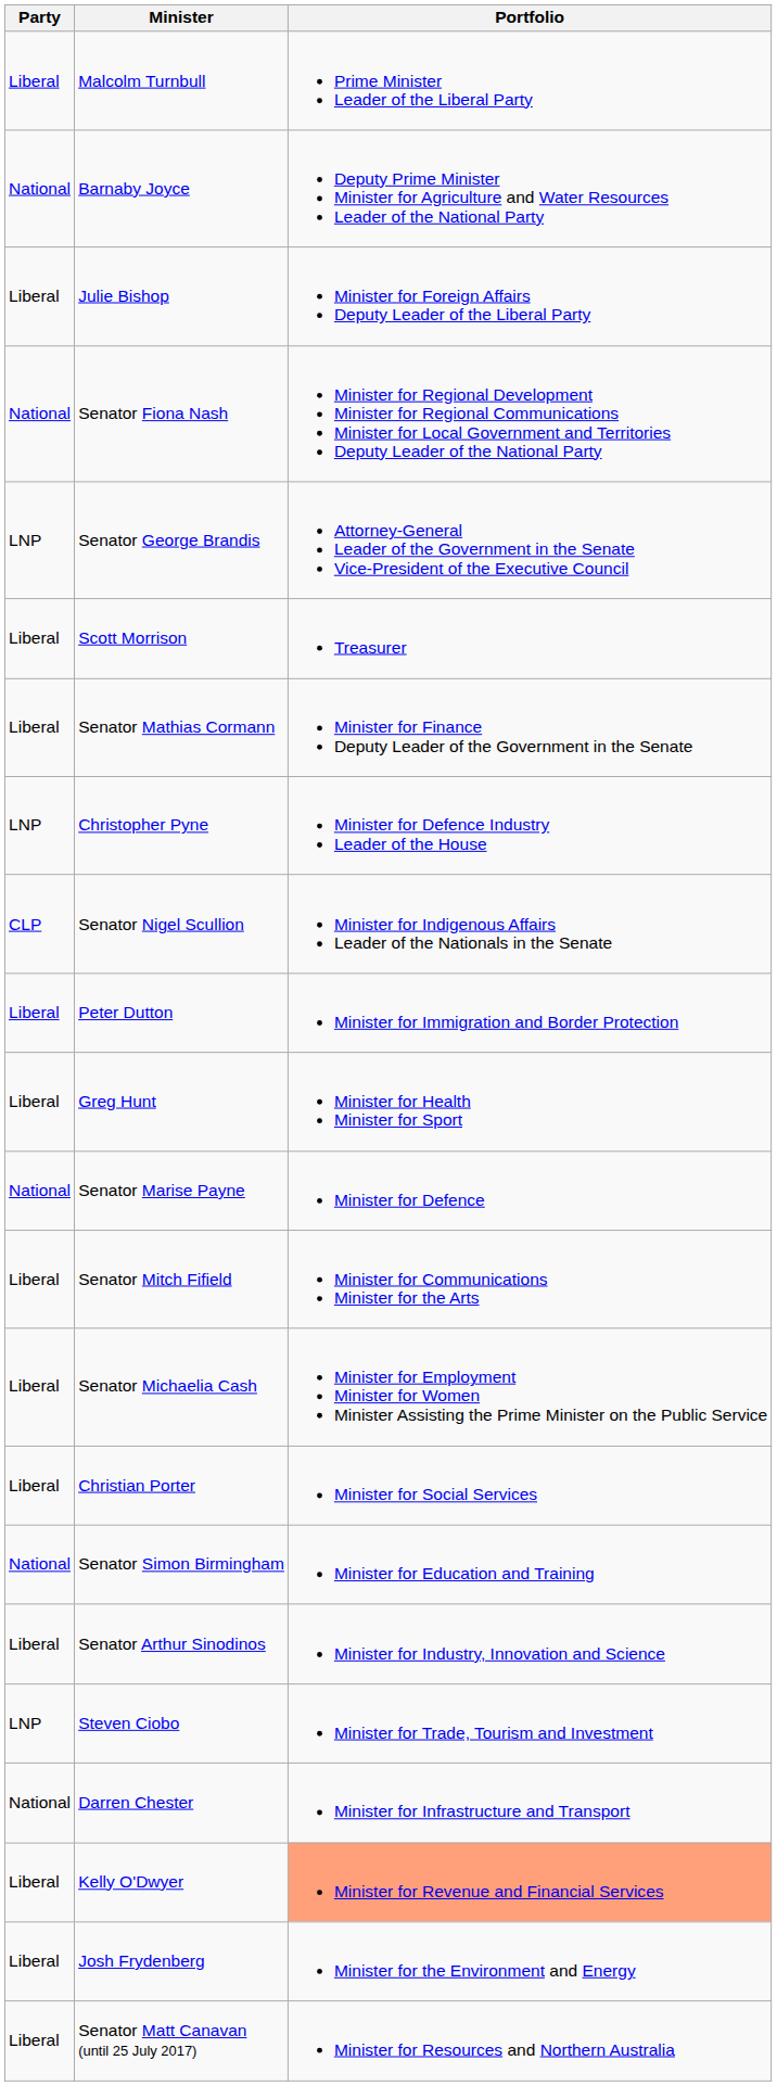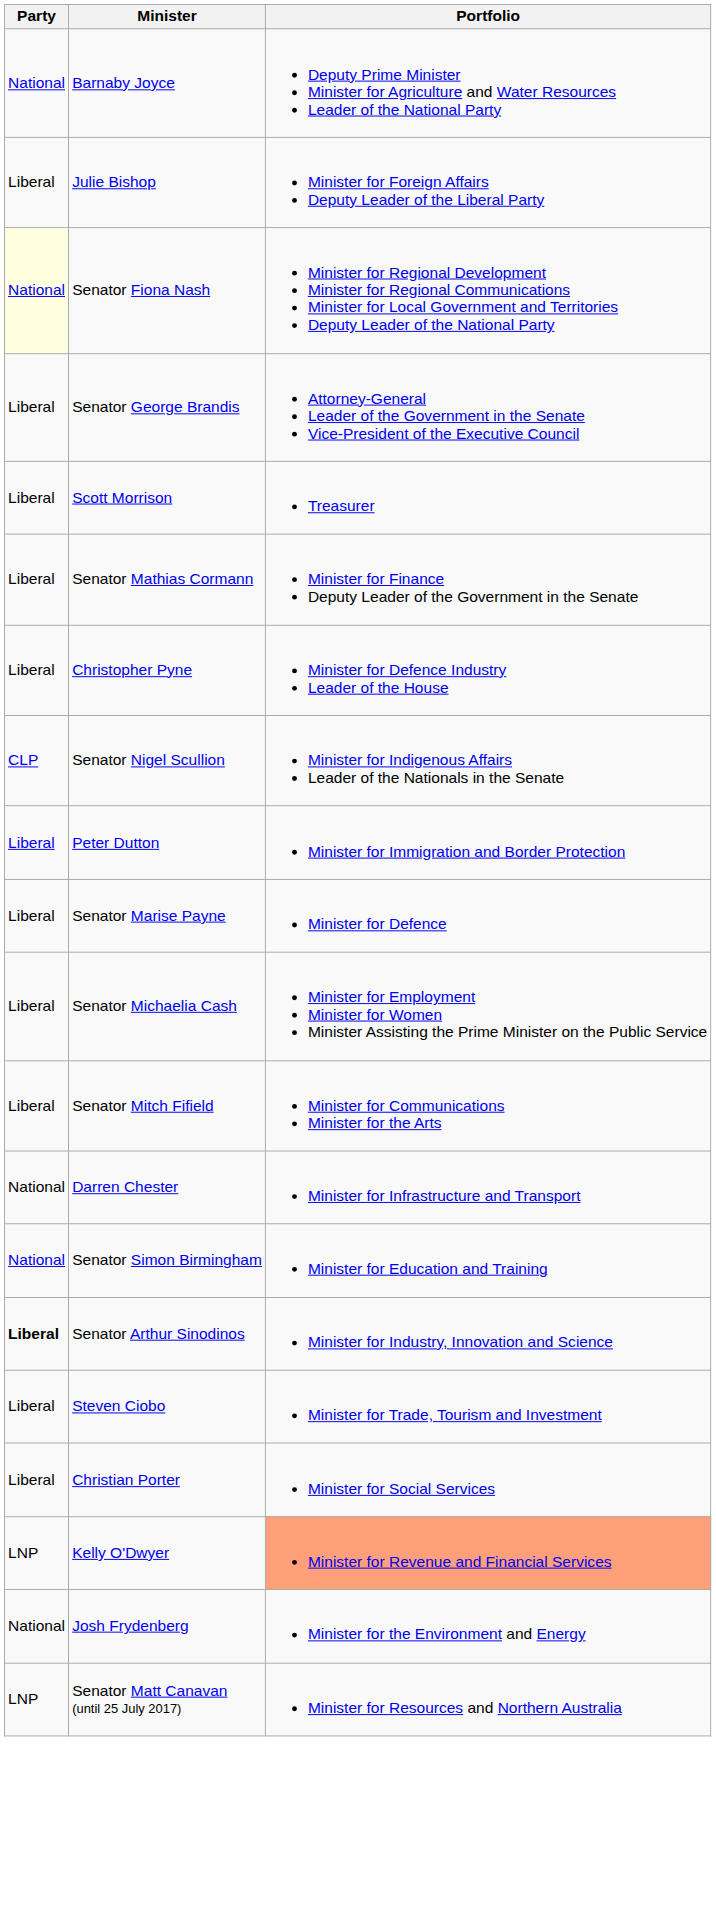 <table class="wikitable sortable">
 <tr>
 <th>Party</th>
 <th>Minister</th>
 <th>Portfolio</th>
-</tr>
-<tr>
-<td><a href='#'>Liberal</a></td>
-<td><a href='#'>Malcolm Turnbull</a> </td>
-<td><br><ul><li><a href='#'>Prime Minister</a></li><li><a href='#'>Leader of the Liberal Party</a></li></ul></td>
 </tr>
 <tr>
 <td><a href='#'>National</a></td>
 <td><a href='#'>Barnaby Joyce</a> </td>
 <td><br><ul><li><a href='#'>Deputy Prime Minister</a></li><li><a href='#'>Minister for Agriculture</a> and <a href='#'>Water Resources</a></li><li><a href='#'>Leader of the National Party</a></li></ul></td>
 </tr>
 <tr>
 <td>Liberal</td>
 <td><a href='#'>Julie Bishop</a> </td>
 <td><br><ul><li><a href='#'>Minister for Foreign Affairs</a></li><li><a href='#'>Deputy Leader of the Liberal Party</a></li></ul></td>
 </tr>
 <tr>
-<td><a href='#'>National</a></td>
+<td style="background: lightyellow;"><a href='#'>National</a></td>
 <td>Senator <a href='#'>Fiona Nash</a></td>
 <td><br><ul><li><a href='#'>Minister for Regional Development</a></li><li><a href='#'>Minister for Regional Communications</a></li><li><a href='#'>Minister for Local Government and Territories</a></li><li><a href='#'>Deputy Leader of the National Party</a></li></ul></td>
 </tr>
 <tr>
-<td>LNP</td>
+<td>Liberal</td>
 <td>Senator <a href='#'>George Brandis</a> </td>
 <td><br><ul><li><a href='#'>Attorney-General</a></li><li><a href='#'>Leader of the Government in the Senate</a></li><li><a href='#'>Vice-President of the Executive Council</a></li></ul></td>
 </tr>
 <tr>
 <td>Liberal</td>
 <td><a href='#'>Scott Morrison</a> </td>
 <td><br><ul><li><a href='#'>Treasurer</a></li></ul></td>
 </tr>
 <tr>
 <td>Liberal</td>
 <td>Senator <a href='#'>Mathias Cormann</a></td>
 <td><br><ul><li><a href='#'>Minister for Finance</a></li><li>Deputy Leader of the Government in the Senate</li></ul></td>
 </tr>
 <tr>
-<td>LNP</td>
+<td>Liberal</td>
 <td><a href='#'>Christopher Pyne</a> </td>
 <td><br><ul><li><a href='#'>Minister for Defence Industry</a></li><li><a href='#'>Leader of the House</a></li></ul></td>
 </tr>
 <tr>
 <td><a href='#'>CLP</a></td>
 <td>Senator <a href='#'>Nigel Scullion</a></td>
 <td><br><ul><li><a href='#'>Minister for Indigenous Affairs</a></li><li>Leader of the Nationals in the Senate</li></ul></td>
 </tr>
 <tr>
 <td><a href='#'>Liberal</a></td>
 <td><a href='#'>Peter Dutton</a> </td>
 <td><br><ul><li><a href='#'>Minister for Immigration and Border Protection</a></li></ul></td>
 </tr>
 <tr>
 <td>Liberal</td>
-<td><a href='#'>Greg Hunt</a> </td>
-<td><br><ul><li><a href='#'>Minister for Health</a></li><li><a href='#'>Minister for Sport</a></li></ul></td>
-</tr>
-<tr>
-<td><a href='#'>National</a></td>
 <td>Senator <a href='#'>Marise Payne</a></td>
 <td><br><ul><li><a href='#'>Minister for Defence</a></li></ul></td>
-</tr>
-<tr>
-<td>Liberal</td>
-<td>Senator <a href='#'>Mitch Fifield</a></td>
-<td><br><ul><li><a href='#'>Minister for Communications</a></li><li><a href='#'>Minister for the Arts</a></li></ul></td>
 </tr>
 <tr>
 <td>Liberal</td>
 <td>Senator <a href='#'>Michaelia Cash</a></td>
 <td><br><ul><li><a href='#'>Minister for Employment</a></li><li><a href='#'>Minister for Women</a></li><li>Minister Assisting the Prime Minister on the Public Service</li></ul></td>
 </tr>
 <tr>
 <td>Liberal</td>
-<td><a href='#'>Christian Porter</a> </td>
-<td><br><ul><li><a href='#'>Minister for Social Services</a></li></ul></td>
+<td>Senator <a href='#'>Mitch Fifield</a></td>
+<td><br><ul><li><a href='#'>Minister for Communications</a></li><li><a href='#'>Minister for the Arts</a></li></ul></td>
+</tr>
+<tr>
+<td>National</td>
+<td><a href='#'>Darren Chester</a>  </td>
+<td><br><ul><li><a href='#'>Minister for Infrastructure and Transport</a></li></ul></td>
 </tr>
 <tr>
 <td><a href='#'>National</a></td>
 <td>Senator <a href='#'>Simon Birmingham</a></td>
 <td><br><ul><li><a href='#'>Minister for Education and Training</a></li></ul></td>
 </tr>
 <tr>
-<td>Liberal</td>
+<td><strong>Liberal</strong></td>
 <td>Senator <a href='#'>Arthur Sinodinos</a> </td>
 <td><br><ul><li><a href='#'>Minister for Industry, Innovation and Science</a></li></ul></td>
 </tr>
 <tr>
-<td>LNP</td>
+<td>Liberal</td>
 <td><a href='#'>Steven Ciobo</a> </td>
 <td><br><ul><li><a href='#'>Minister for Trade, Tourism and Investment</a></li></ul></td>
 </tr>
 <tr>
-<td>National</td>
-<td><a href='#'>Darren Chester</a>  </td>
-<td><br><ul><li><a href='#'>Minister for Infrastructure and Transport</a></li></ul></td>
+<td>Liberal</td>
+<td><a href='#'>Christian Porter</a> </td>
+<td><br><ul><li><a href='#'>Minister for Social Services</a></li></ul></td>
 </tr>
 <tr>
-<td>Liberal</td>
+<td>LNP</td>
 <td><a href='#'>Kelly O'Dwyer</a> </td>
 <td style="background: lightsalmon;"><br><ul><li><a href='#'>Minister for Revenue and Financial Services</a></li></ul></td>
 </tr>
 <tr>
-<td>Liberal</td>
+<td>National</td>
 <td><a href='#'>Josh Frydenberg</a> </td>
 <td><br><ul><li><a href='#'>Minister for the Environment</a> and <a href='#'>Energy</a></li></ul></td>
 </tr>
 <tr>
-<td>Liberal</td>
+<td>LNP</td>
 <td>Senator <a href='#'>Matt Canavan</a><br><small>(until 25 July 2017)</small></td>
 <td><br><ul><li><a href='#'>Minister for Resources</a> and <a href='#'>Northern Australia</a></li></ul></td>
 </tr>
 </table>
